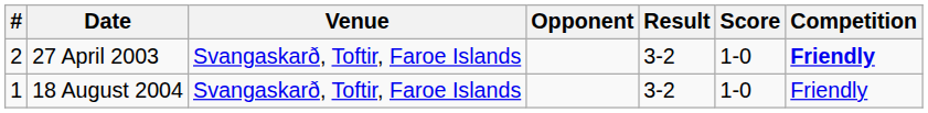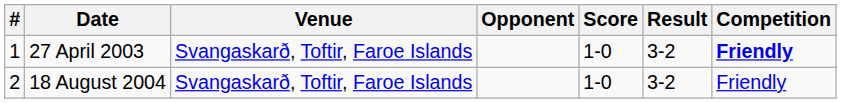 <table class="wikitable">
 <tr>
 <th>#</th>
 <th>Date</th>
 <th>Venue</th>
 <th>Opponent</th>
+<th>Score</th>
 <th>Result</th>
-<th>Score</th>
 <th>Competition</th>
 </tr>
 <tr>
-<td>2</td>
+<td>1</td>
 <td>27 April 2003</td>
 <td><a href='#'>Svangaskarð</a>, <a href='#'>Toftir</a>, <a href='#'>Faroe Islands</a></td>
 <td></td>
+<td>1-0</td>
 <td>3-2</td>
-<td>1-0</td>
 <td><strong><a href='#'>Friendly</a></strong></td>
 </tr>
 <tr>
-<td>1</td>
+<td>2</td>
 <td>18 August 2004</td>
 <td><a href='#'>Svangaskarð</a>, <a href='#'>Toftir</a>, <a href='#'>Faroe Islands</a></td>
 <td></td>
+<td>1-0</td>
 <td>3-2</td>
-<td>1-0</td>
 <td><a href='#'>Friendly</a></td>
 </tr>
 </table>
